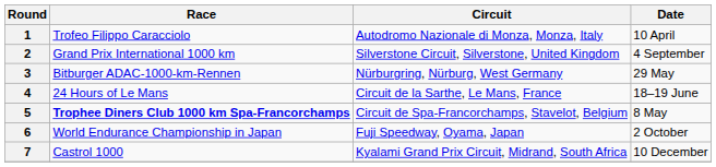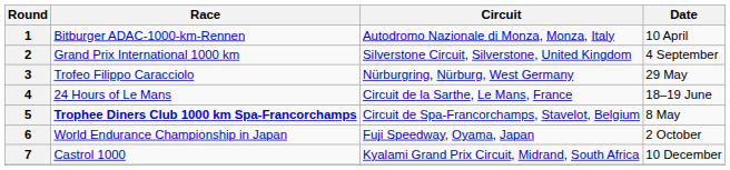 <table class="wikitable" style="font-size: 90%;">
 <tr>
 <th>Round</th>
 <th>Race</th>
 <th>Circuit</th>
 <th>Date</th>
 </tr>
 <tr>
 <th>1</th>
-<td><a href='#'>Trofeo Filippo Caracciolo</a></td>
+<td><a href='#'>Bitburger ADAC-1000-km-Rennen</a></td>
 <td> <a href='#'>Autodromo Nazionale di Monza</a>, <a href='#'>Monza</a>, <a href='#'>Italy</a></td>
 <td>10 April</td>
 </tr>
 <tr>
 <th>2</th>
 <td><a href='#'>Grand Prix International 1000 km</a></td>
 <td> <a href='#'>Silverstone Circuit</a>, <a href='#'>Silverstone</a>, <a href='#'>United Kingdom</a></td>
 <td>4 September</td>
 </tr>
 <tr>
 <th>3</th>
-<td><a href='#'>Bitburger ADAC-1000-km-Rennen</a></td>
+<td><a href='#'>Trofeo Filippo Caracciolo</a></td>
 <td> <a href='#'>Nürburgring</a>, <a href='#'>Nürburg</a>, <a href='#'>West Germany</a></td>
 <td>29 May</td>
 </tr>
 <tr>
 <th>4</th>
 <td><a href='#'>24 Hours of Le Mans</a></td>
 <td> <a href='#'>Circuit de la Sarthe</a>, <a href='#'>Le Mans</a>, <a href='#'>France</a></td>
 <td>18–19 June</td>
 </tr>
 <tr>
 <th>5</th>
 <td><strong><a href='#'>Trophee Diners Club 1000 km Spa-Francorchamps</a></strong></td>
 <td> <a href='#'>Circuit de Spa-Francorchamps</a>, <a href='#'>Stavelot</a>, <a href='#'>Belgium</a></td>
 <td>8 May</td>
 </tr>
 <tr>
 <th>6</th>
 <td><a href='#'>World Endurance Championship in Japan</a></td>
 <td> <a href='#'>Fuji Speedway</a>, <a href='#'>Oyama</a>, <a href='#'>Japan</a></td>
 <td>2 October</td>
 </tr>
 <tr>
 <th>7</th>
 <td><a href='#'>Castrol 1000</a></td>
 <td> <a href='#'>Kyalami Grand Prix Circuit</a>, <a href='#'>Midrand</a>, <a href='#'>South Africa</a></td>
 <td>10 December</td>
 </tr>
 <tr>
 </tr>
 </table>
